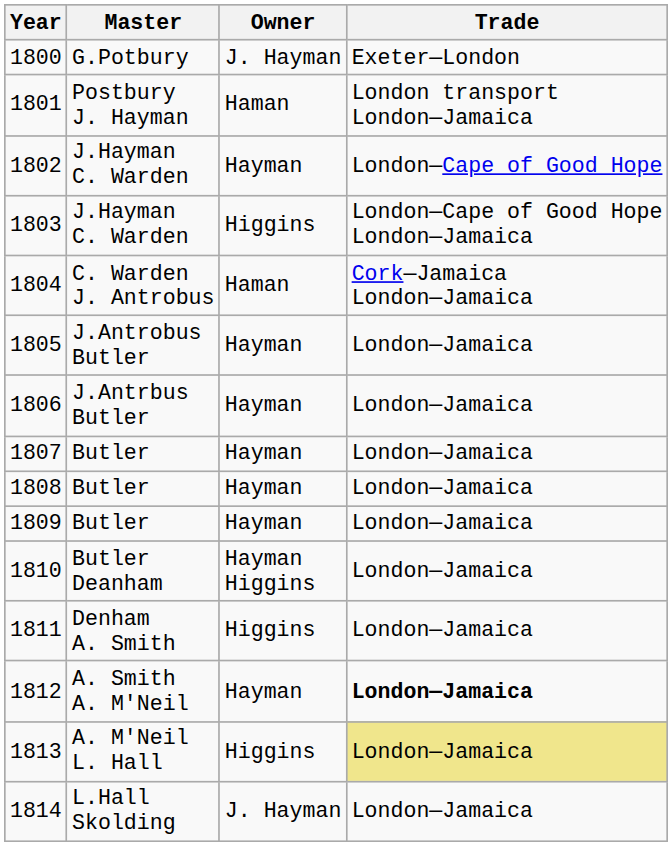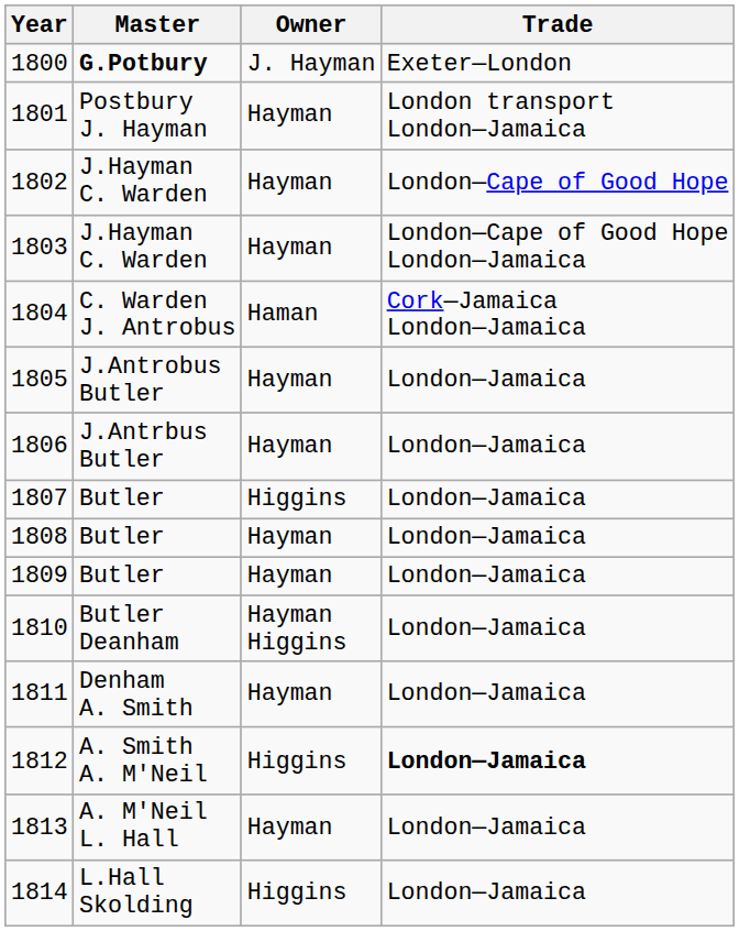 <table class="sortable wikitable">
 <tr>
 <th>Year</th>
 <th>Master</th>
 <th>Owner</th>
 <th>Trade</th>
 </tr>
 <tr>
 <td>1800</td>
-<td>G.Potbury</td>
+<td><strong>G.Potbury</strong></td>
 <td>J. Hayman</td>
 <td>Exeter—London</td>
 </tr>
 <tr>
 <td>1801</td>
 <td>Postbury<br>J. Hayman</td>
-<td>Haman</td>
+<td>Hayman</td>
 <td>London transport<br>London—Jamaica</td>
 </tr>
 <tr>
 <td>1802</td>
 <td>J.Hayman<br>C. Warden</td>
 <td>Hayman</td>
 <td>London—<a href='#'>Cape of Good Hope</a></td>
 </tr>
 <tr>
 <td>1803</td>
 <td>J.Hayman<br>C. Warden</td>
-<td>Higgins</td>
+<td>Hayman</td>
 <td>London—Cape of Good Hope<br>London—Jamaica</td>
 </tr>
 <tr>
 <td>1804</td>
 <td>C. Warden<br>J. Antrobus</td>
 <td>Haman</td>
 <td><a href='#'>Cork</a>—Jamaica<br>London—Jamaica</td>
 </tr>
 <tr>
 <td>1805</td>
 <td>J.Antrobus<br>Butler</td>
 <td>Hayman</td>
 <td>London—Jamaica</td>
 </tr>
 <tr>
 <td>1806</td>
 <td>J.Antrbus<br>Butler</td>
 <td>Hayman</td>
 <td>London—Jamaica</td>
 </tr>
 <tr>
 <td>1807</td>
 <td>Butler</td>
-<td>Hayman</td>
+<td>Higgins</td>
 <td>London—Jamaica</td>
 </tr>
 <tr>
 <td>1808</td>
 <td>Butler</td>
 <td>Hayman</td>
 <td>London—Jamaica</td>
 </tr>
 <tr>
 <td>1809</td>
 <td>Butler</td>
 <td>Hayman</td>
 <td>London—Jamaica</td>
 </tr>
 <tr>
 <td>1810</td>
 <td>Butler<br>Deanham</td>
 <td>Hayman<br>Higgins</td>
 <td>London—Jamaica</td>
 </tr>
 <tr>
 <td>1811</td>
 <td>Denham<br>A. Smith</td>
-<td>Higgins</td>
+<td>Hayman</td>
 <td>London—Jamaica</td>
 </tr>
 <tr>
 <td>1812</td>
 <td>A. Smith<br>A. M'Neil</td>
-<td>Hayman</td>
+<td>Higgins</td>
 <td><strong>London—Jamaica</strong></td>
 </tr>
 <tr>
 <td>1813</td>
 <td>A. M'Neil<br>L. Hall</td>
-<td>Higgins</td>
-<td style="background: khaki;">London—Jamaica</td>
+<td>Hayman</td>
+<td>London—Jamaica</td>
 </tr>
 <tr>
 <td>1814</td>
 <td>L.Hall<br>Skolding</td>
-<td>J. Hayman</td>
+<td>Higgins</td>
 <td>London—Jamaica</td>
 </tr>
 <tr>
 </tr>
 </table>
